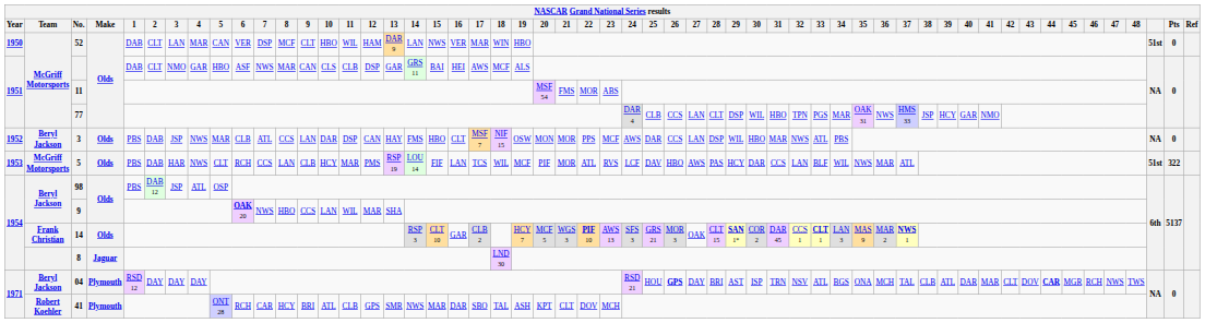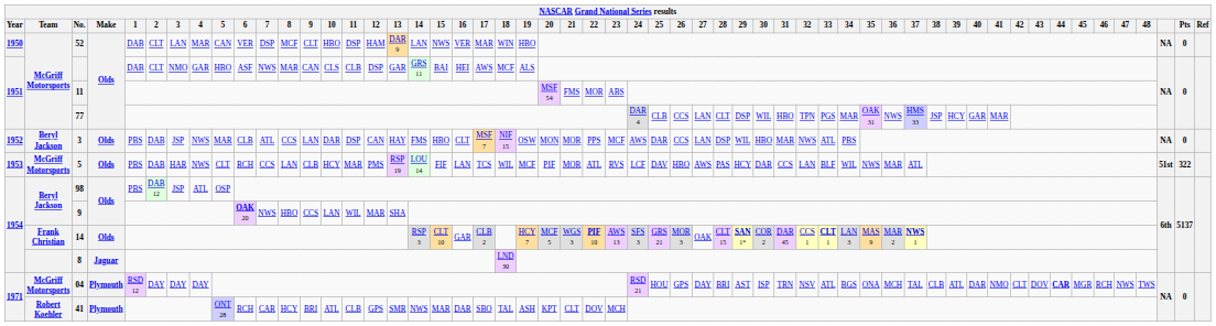 <table class="wikitable" style="text-align:center; font-size:75%">
 <tr>
 <th colspan=69><a href='#'>NASCAR</a> <a href='#'>Grand National Series</a> results</th>
 </tr>
 <tr>
 <th>Year</th>
 <th>Team</th>
 <th>No.</th>
 <th>Make</th>
 <th>1</th>
 <th>2</th>
 <th>3</th>
 <th>4</th>
 <th>5</th>
 <th>6</th>
 <th>7</th>
 <th>8</th>
 <th>9</th>
 <th>10</th>
 <th>11</th>
 <th>12</th>
 <th>13</th>
 <th>14</th>
 <th>15</th>
 <th>16</th>
 <th>17</th>
 <th>18</th>
 <th>19</th>
 <th>20</th>
 <th>21</th>
 <th>22</th>
 <th>23</th>
 <th>24</th>
 <th>25</th>
 <th>26</th>
 <th>27</th>
 <th>28</th>
 <th>29</th>
 <th>30</th>
 <th>31</th>
 <th>32</th>
 <th>33</th>
 <th>34</th>
 <th>35</th>
 <th>36</th>
 <th>37</th>
 <th>38</th>
 <th>39</th>
 <th>40</th>
 <th>41</th>
 <th>42</th>
 <th>43</th>
 <th>44</th>
 <th>45</th>
 <th>46</th>
 <th>47</th>
 <th>48</th>
 <th></th>
 <th>Pts</th>
 <th>Ref</th>
 </tr>
 <tr>
 <th><a href='#'>1950</a></th>
 <th rowspan=4><a href='#'>McGriff Motorsports</a></th>
 <th>52</th>
 <th rowspan=4><a href='#'>Olds</a></th>
 <td><a href='#'>DAB</a></td>
 <td><a href='#'>CLT</a></td>
 <td><a href='#'>LAN</a></td>
 <td><a href='#'>MAR</a></td>
 <td><a href='#'>CAN</a></td>
 <td><a href='#'>VER</a></td>
 <td><a href='#'>DSP</a></td>
 <td><a href='#'>MCF</a></td>
 <td><a href='#'>CLT</a></td>
 <td><a href='#'>HBO</a></td>
-<td><a href='#'>WIL</a></td>
+<td><a href='#'>DSP</a></td>
 <td><a href='#'>HAM</a></td>
 <td style="background:#FFDF9F;"><a href='#'>DAR</a><br><small>9</small></td>
 <td><a href='#'>LAN</a></td>
 <td><a href='#'>NWS</a></td>
 <td><a href='#'>VER</a></td>
 <td><a href='#'>MAR</a></td>
 <td><a href='#'>WIN</a></td>
 <td><a href='#'>HBO</a></td>
 <td colspan=29></td>
-<th>51st</th>
+<th>NA</th>
 <th>0</th>
 <th></th>
 </tr>
 <tr>
 <th rowspan=3><a href='#'>1951</a></th>
 <th></th>
 <td><a href='#'>DAB</a></td>
 <td><a href='#'>CLT</a></td>
 <td><a href='#'>NMO</a></td>
 <td><a href='#'>GAR</a></td>
 <td><a href='#'>HBO</a></td>
 <td><a href='#'>ASF</a></td>
 <td><a href='#'>NWS</a></td>
 <td><a href='#'>MAR</a></td>
 <td><a href='#'>CAN</a></td>
 <td><a href='#'>CLS</a></td>
 <td><a href='#'>CLB</a></td>
 <td><a href='#'>DSP</a></td>
 <td><a href='#'>GAR</a></td>
 <td style="background:#DFFFDF;"><a href='#'>GRS</a><br><small>11</small></td>
 <td><a href='#'>BAI</a></td>
 <td><a href='#'>HEI</a></td>
 <td><a href='#'>AWS</a></td>
 <td><a href='#'>MCF</a></td>
 <td><a href='#'>ALS</a></td>
 <td colspan=29></td>
 <th rowspan=3>NA</th>
 <th rowspan=3>0</th>
 <th rowspan=3></th>
 </tr>
 <tr>
 <th>11</th>
 <td colspan=19></td>
 <td style="background:#EFCFFF;"><a href='#'>MSF</a><br><small>54</small></td>
 <td><a href='#'>FMS</a></td>
 <td><a href='#'>MOR</a></td>
 <td><a href='#'>ABS</a></td>
 <td colspan=25></td>
 </tr>
 <tr>
 <th>77</th>
 <td colspan=23></td>
 <td style="background:#DFDFDF;"><a href='#'>DAR</a><br><small>4</small></td>
 <td><a href='#'>CLB</a></td>
 <td><a href='#'>CCS</a></td>
 <td><a href='#'>LAN</a></td>
 <td><a href='#'>CLT</a></td>
 <td><a href='#'>DSP</a></td>
 <td><a href='#'>WIL</a></td>
 <td><a href='#'>HBO</a></td>
 <td><a href='#'>TPN</a></td>
 <td><a href='#'>PGS</a></td>
 <td><a href='#'>MAR</a></td>
 <td style="background:#EFCFFF;"><a href='#'>OAK</a><br><small>31</small></td>
 <td><a href='#'>NWS</a></td>
 <td style="background:#CFCFFF;"><a href='#'>HMS</a><br><small>33</small></td>
 <td><a href='#'>JSP</a></td>
 <td><a href='#'>HCY</a></td>
 <td><a href='#'>GAR</a></td>
-<td><a href='#'>NMO</a></td>
+<td><a href='#'>MAR</a></td>
 <td colspan=7></td>
 </tr>
 <tr>
 <th><a href='#'>1952</a></th>
 <th><a href='#'>Beryl Jackson</a></th>
 <th>3</th>
 <th><a href='#'>Olds</a></th>
 <td><a href='#'>PBS</a></td>
 <td><a href='#'>DAB</a></td>
 <td><a href='#'>JSP</a></td>
 <td><a href='#'>NWS</a></td>
 <td><a href='#'>MAR</a></td>
 <td><a href='#'>CLB</a></td>
 <td><a href='#'>ATL</a></td>
 <td><a href='#'>CCS</a></td>
 <td><a href='#'>LAN</a></td>
 <td><a href='#'>DAR</a></td>
 <td><a href='#'>DSP</a></td>
 <td><a href='#'>CAN</a></td>
 <td><a href='#'>HAY</a></td>
 <td><a href='#'>FMS</a></td>
 <td><a href='#'>HBO</a></td>
 <td><a href='#'>CLT</a></td>
 <td style="background:#FFDF9F;"><a href='#'>MSF</a><br><small>7</small></td>
 <td style="background:#EFCFFF;"><a href='#'>NIF</a><br><small>15</small></td>
 <td><a href='#'>OSW</a></td>
 <td><a href='#'>MON</a></td>
 <td><a href='#'>MOR</a></td>
 <td><a href='#'>PPS</a></td>
 <td><a href='#'>MCF</a></td>
 <td><a href='#'>AWS</a></td>
 <td><a href='#'>DAR</a></td>
 <td><a href='#'>CCS</a></td>
 <td><a href='#'>LAN</a></td>
 <td><a href='#'>DSP</a></td>
 <td><a href='#'>WIL</a></td>
 <td><a href='#'>HBO</a></td>
 <td><a href='#'>MAR</a></td>
 <td><a href='#'>NWS</a></td>
 <td><a href='#'>ATL</a></td>
 <td><a href='#'>PBS</a></td>
 <td colspan=14></td>
 <th>NA</th>
 <th>0</th>
 <th></th>
 </tr>
 <tr>
 <th><a href='#'>1953</a></th>
 <th><a href='#'>McGriff Motorsports</a></th>
 <th>5</th>
 <th><a href='#'>Olds</a></th>
 <td><a href='#'>PBS</a></td>
 <td><a href='#'>DAB</a></td>
 <td><a href='#'>HAR</a></td>
 <td><a href='#'>NWS</a></td>
 <td><a href='#'>CLT</a></td>
 <td><a href='#'>RCH</a></td>
 <td><a href='#'>CCS</a></td>
 <td><a href='#'>LAN</a></td>
 <td><a href='#'>CLB</a></td>
 <td><a href='#'>HCY</a></td>
 <td><a href='#'>MAR</a></td>
 <td><a href='#'>PMS</a></td>
 <td style="background:#EFCFFF;"><a href='#'>RSP</a><br><small>19</small></td>
 <td style="background:#DFFFDF;"><a href='#'>LOU</a><br><small>14</small></td>
 <td><a href='#'>FIF</a></td>
 <td><a href='#'>LAN</a></td>
 <td><a href='#'>TCS</a></td>
 <td><a href='#'>WIL</a></td>
 <td><a href='#'>MCF</a></td>
 <td><a href='#'>PIF</a></td>
 <td><a href='#'>MOR</a></td>
 <td><a href='#'>ATL</a></td>
 <td><a href='#'>RVS</a></td>
 <td><a href='#'>LCF</a></td>
 <td><a href='#'>DAV</a></td>
 <td><a href='#'>HBO</a></td>
 <td><a href='#'>AWS</a></td>
 <td><a href='#'>PAS</a></td>
 <td><a href='#'>HCY</a></td>
 <td><a href='#'>DAR</a></td>
 <td><a href='#'>CCS</a></td>
 <td><a href='#'>LAN</a></td>
 <td><a href='#'>BLF</a></td>
 <td><a href='#'>WIL</a></td>
 <td><a href='#'>NWS</a></td>
 <td><a href='#'>MAR</a></td>
 <td><a href='#'>ATL</a></td>
 <td colspan=11></td>
 <th>51st</th>
 <th>322</th>
 <th></th>
 </tr>
 <tr>
 <th rowspan=4><a href='#'>1954</a></th>
 <th rowspan=2><a href='#'>Beryl Jackson</a></th>
 <th>98</th>
 <th rowspan=2><a href='#'>Olds</a></th>
 <td><a href='#'>PBS</a></td>
 <td style="background:#DFFFDF;"><a href='#'>DAB</a><br><small>12</small></td>
 <td><a href='#'>JSP</a></td>
 <td><a href='#'>ATL</a></td>
 <td><a href='#'>OSP</a></td>
 <td colspan=43></td>
 <th rowspan=4>6th</th>
 <th rowspan=4>5137</th>
 <th rowspan=4></th>
 </tr>
 <tr>
 <th>9</th>
 <td colspan=5></td>
 <td style="background:#EFCFFF;"><strong><a href='#'>OAK</a></strong><br><small>20</small></td>
 <td><a href='#'>NWS</a></td>
 <td><a href='#'>HBO</a></td>
 <td><a href='#'>CCS</a></td>
 <td><a href='#'>LAN</a></td>
 <td><a href='#'>WIL</a></td>
 <td><a href='#'>MAR</a></td>
 <td><a href='#'>SHA</a></td>
 <td colspan=35></td>
 </tr>
 <tr>
 <th><a href='#'>Frank Christian</a></th>
 <th>14</th>
 <th><a href='#'>Olds</a></th>
 <td colspan=13></td>
 <td style="background:#DFDFDF;"><a href='#'>RSP</a><br><small>3</small></td>
 <td style="background:#FFDF9F;"><a href='#'>CLT</a><br><small>10</small></td>
 <td><a href='#'>GAR</a></td>
 <td style="background:#DFDFDF;"><a href='#'>CLB</a><br><small>2</small></td>
 <td></td>
 <td style="background:#FFDF9F;"><a href='#'>HCY</a><br><small>7</small></td>
 <td style="background:#DFDFDF;"><a href='#'>MCF</a><br><small>5</small></td>
 <td style="background:#DFDFDF;"><a href='#'>WGS</a><br><small>3</small></td>
 <td style="background:#FFDF9F;"><strong><a href='#'>PIF</a></strong><br><small>10</small></td>
 <td style="background:#EFCFFF;"><a href='#'>AWS</a><br><small>13</small></td>
 <td style="background:#DFDFDF;"><a href='#'>SFS</a><br><small>3</small></td>
 <td style="background:#EFCFFF;"><a href='#'>GRS</a><br><small>21</small></td>
 <td style="background:#DFDFDF;"><a href='#'>MOR</a><br><small>3</small></td>
 <td><a href='#'>OAK</a></td>
 <td style="background:#EFCFFF;"><a href='#'>CLT</a><br><small>15</small></td>
 <td style="background:#FFFFBF;"><strong><a href='#'>SAN</a></strong><br><small>1*</small></td>
 <td style="background:#DFDFDF;"><a href='#'>COR</a><br><small>2</small></td>
 <td style="background:#EFCFFF;"><a href='#'>DAR</a><br><small>45</small></td>
 <td style="background:#FFFFBF;"><a href='#'>CCS</a><br><small>1</small></td>
 <td style="background:#FFFFBF;"><strong><a href='#'>CLT</a></strong><br><small>1</small></td>
 <td style="background:#DFDFDF;"><a href='#'>LAN</a><br><small>3</small></td>
 <td style="background:#FFDF9F;"><a href='#'>MAS</a><br><small>9</small></td>
 <td style="background:#DFDFDF;"><a href='#'>MAR</a><br><small>2</small></td>
 <td style="background:#FFFFBF;"><strong><a href='#'>NWS</a></strong><br><small>1</small></td>
 <td colspan=11></td>
 </tr>
 <tr>
 <th></th>
 <th>8</th>
 <th><a href='#'>Jaguar</a></th>
 <td colspan=17></td>
 <td style="background:#EFCFFF;"><a href='#'>LND</a><br><small>30</small></td>
 <td colspan=30></td>
 </tr>
 <tr>
 <th rowspan=2><a href='#'>1971</a></th>
-<th><a href='#'>Beryl Jackson</a></th>
+<th><a href='#'>McGriff Motorsports</a></th>
 <th>04</th>
 <th><a href='#'>Plymouth</a></th>
 <td style="background:#EFCFFF;"><a href='#'>RSD</a><br><small>12</small></td>
 <td><a href='#'>DAY</a></td>
 <td><a href='#'>DAY</a></td>
 <td><a href='#'>DAY</a></td>
 <td colspan=19></td>
 <td style="background:#EFCFFF;"><a href='#'>RSD</a><br><small>21</small></td>
 <td><a href='#'>HOU</a></td>
-<td><strong><a href='#'>GPS</a></strong></td>
+<td><a href='#'>GPS</a></td>
 <td><a href='#'>DAY</a></td>
 <td><a href='#'>BRI</a></td>
 <td><a href='#'>AST</a></td>
 <td><a href='#'>ISP</a></td>
 <td><a href='#'>TRN</a></td>
 <td><a href='#'>NSV</a></td>
 <td><a href='#'>ATL</a></td>
 <td><a href='#'>BGS</a></td>
 <td><a href='#'>ONA</a></td>
 <td><a href='#'>MCH</a></td>
 <td><a href='#'>TAL</a></td>
 <td><a href='#'>CLB</a></td>
 <td><a href='#'>ATL</a></td>
 <td><a href='#'>DAR</a></td>
-<td><a href='#'>MAR</a></td>
+<td><a href='#'>NMO</a></td>
 <td><a href='#'>CLT</a></td>
 <td><a href='#'>DOV</a></td>
 <td><strong><a href='#'>CAR</a></strong></td>
 <td><a href='#'>MGR</a></td>
 <td><a href='#'>RCH</a></td>
 <td><a href='#'>NWS</a></td>
 <td><a href='#'>TWS</a></td>
 <th rowspan=2>NA</th>
 <th rowspan=2>0</th>
 <th rowspan=2></th>
 </tr>
 <tr>
 <th><a href='#'>Robert Koehler</a></th>
 <th>41</th>
 <th><a href='#'>Plymouth</a></th>
 <td colspan=4></td>
 <td style="background:#CFCFFF;"><a href='#'>ONT</a><br><small>28</small></td>
 <td><a href='#'>RCH</a></td>
 <td><a href='#'>CAR</a></td>
 <td><a href='#'>HCY</a></td>
 <td><a href='#'>BRI</a></td>
 <td><a href='#'>ATL</a></td>
 <td><a href='#'>CLB</a></td>
 <td><a href='#'>GPS</a></td>
 <td><a href='#'>SMR</a></td>
 <td><a href='#'>NWS</a></td>
 <td><a href='#'>MAR</a></td>
 <td><a href='#'>DAR</a></td>
 <td><a href='#'>SBO</a></td>
 <td><a href='#'>TAL</a></td>
 <td><a href='#'>ASH</a></td>
 <td><a href='#'>KPT</a></td>
 <td><a href='#'>CLT</a></td>
 <td><a href='#'>DOV</a></td>
 <td><a href='#'>MCH</a></td>
 <td colspan=25></td>
 </tr>
 </table>
